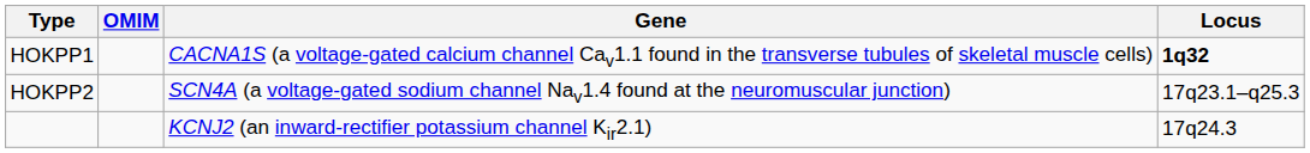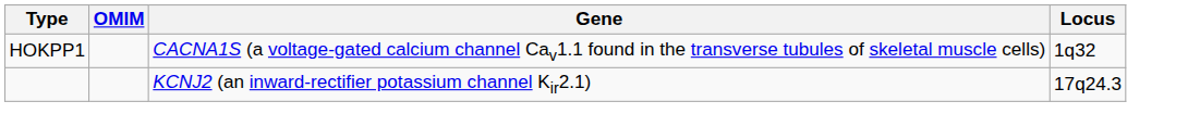 <table class="wikitable">
 <tr>
 <th>Type</th>
 <th><a href='#'>OMIM</a></th>
 <th>Gene</th>
 <th>Locus</th>
 </tr>
 <tr>
 <td>HOKPP1</td>
 <td></td>
 <td><em><a href='#'>CACNA1S</a></em> (a <a href='#'>voltage-gated calcium channel</a> Ca<sub>v</sub>1.1 found in the <a href='#'>transverse tubules</a> of <a href='#'>skeletal muscle</a> cells)</td>
-<td><strong>1q32</strong></td>
-</tr>
-<tr>
-<td>HOKPP2</td>
-<td></td>
-<td><em><a href='#'>SCN4A</a></em> (a <a href='#'>voltage-gated sodium channel</a> Na<sub>v</sub>1.4 found at the <a href='#'>neuromuscular junction</a>)</td>
-<td>17q23.1–q25.3</td>
+<td>1q32</td>
 </tr>
 <tr>
 <td></td>
 <td></td>
 <td><em><a href='#'>KCNJ2</a></em> (an <a href='#'>inward-rectifier potassium channel</a> K<sub>ir</sub>2.1)</td>
 <td>17q24.3</td>
 </tr>
 </table>
